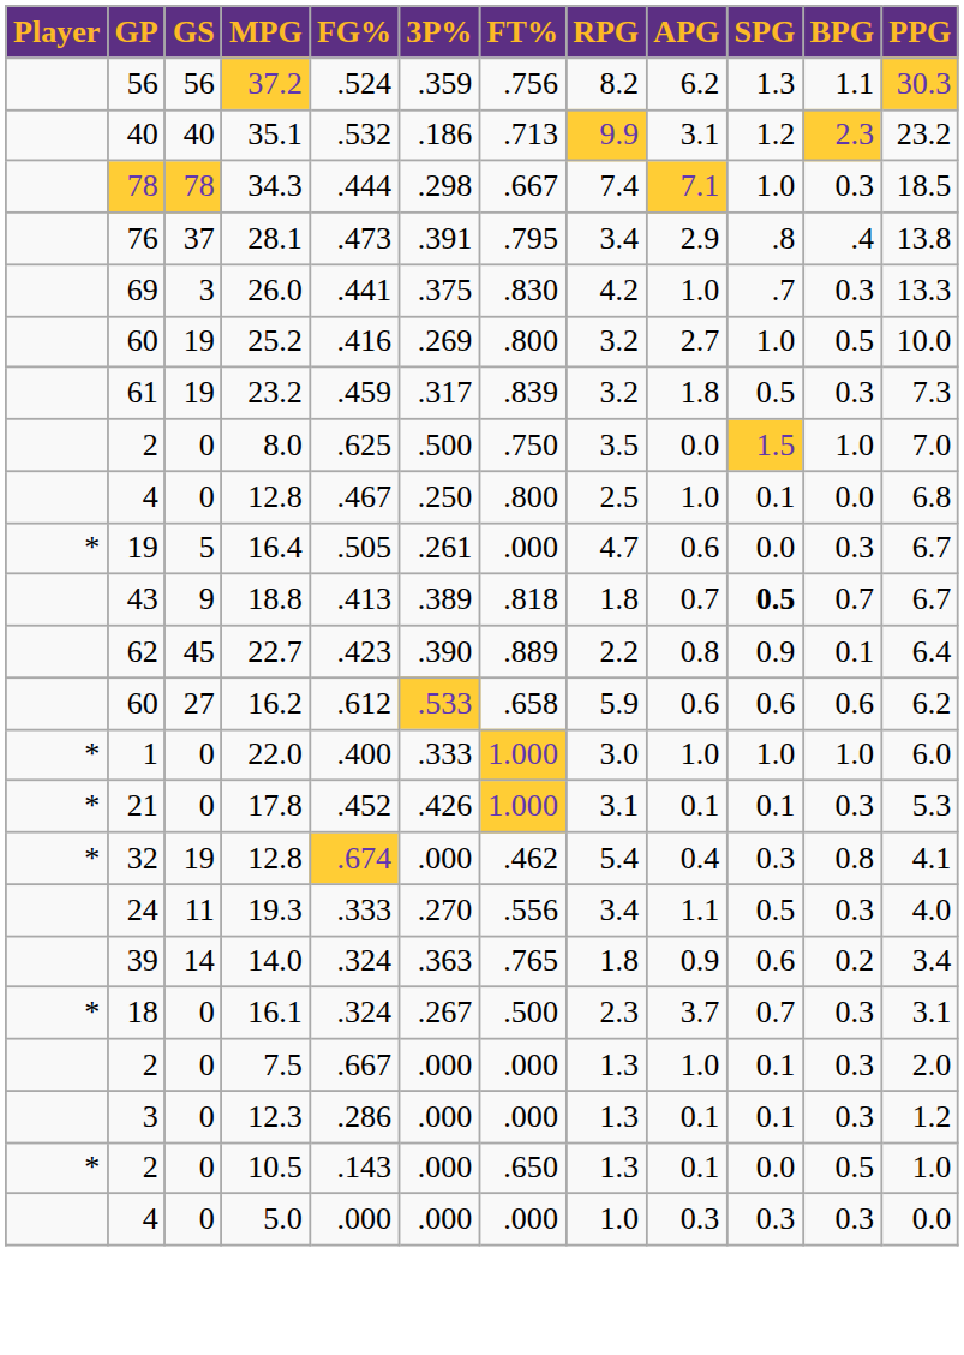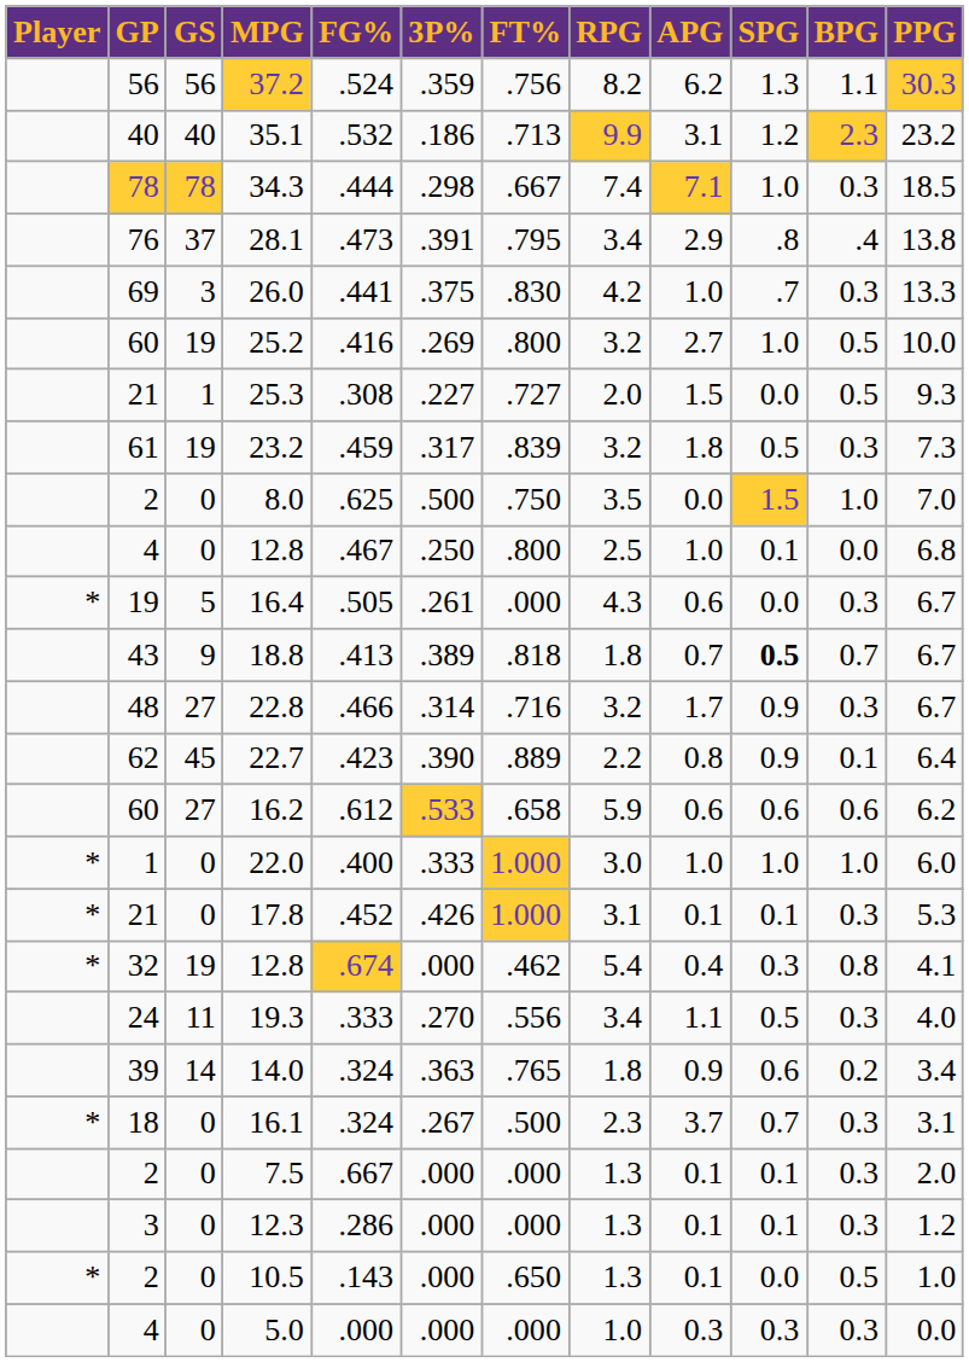 <table class="wikitable sortable" style="font-size:90%; text-align:right;">
 <tr>
 <th style="background:#5c2f83; color:#fcb926">Player</th>
 <th style="background:#5c2f83; color:#fcb926">GP</th>
 <th style="background:#5c2f83; color:#fcb926">GS</th>
 <th style="background:#5c2f83; color:#fcb926">MPG</th>
 <th style="background:#5c2f83; color:#fcb926">FG%</th>
 <th style="background:#5c2f83; color:#fcb926">3P%</th>
 <th style="background:#5c2f83; color:#fcb926">FT%</th>
 <th style="background:#5c2f83; color:#fcb926">RPG</th>
 <th style="background:#5c2f83; color:#fcb926">APG</th>
 <th style="background:#5c2f83; color:#fcb926">SPG</th>
 <th style="background:#5c2f83; color:#fcb926">BPG</th>
 <th style="background:#5c2f83; color:#fcb926">PPG</th>
 </tr>
 <tr>
 <td></td>
 <td>56</td>
 <td>56</td>
 <td style="background:#ffcd35;color:#6137ad;">37.2</td>
 <td>.524</td>
 <td>.359</td>
 <td>.756</td>
 <td>8.2</td>
 <td>6.2</td>
 <td>1.3</td>
 <td>1.1</td>
 <td style="background:#ffcd35;color:#6137ad;">30.3</td>
 </tr>
 <tr>
 <td></td>
 <td>40</td>
 <td>40</td>
 <td>35.1</td>
 <td>.532</td>
 <td>.186</td>
 <td>.713</td>
 <td style="background:#ffcd35;color:#6137ad;">9.9</td>
 <td>3.1</td>
 <td>1.2</td>
 <td style="background:#ffcd35;color:#6137ad;">2.3</td>
 <td>23.2</td>
 </tr>
 <tr>
 <td></td>
 <td style="background:#ffcd35;color:#6137ad;">78</td>
 <td style="background:#ffcd35;color:#6137ad;">78</td>
 <td>34.3</td>
 <td>.444</td>
 <td>.298</td>
 <td>.667</td>
 <td>7.4</td>
 <td style="background:#ffcd35;color:#6137ad;">7.1</td>
 <td>1.0</td>
 <td>0.3</td>
 <td>18.5</td>
 </tr>
 <tr>
 <td></td>
 <td>76</td>
 <td>37</td>
 <td>28.1</td>
 <td>.473</td>
 <td>.391</td>
 <td>.795</td>
 <td>3.4</td>
 <td>2.9</td>
 <td>.8</td>
 <td>.4</td>
 <td>13.8</td>
 </tr>
 <tr>
 <td></td>
 <td>69</td>
 <td>3</td>
 <td>26.0</td>
 <td>.441</td>
 <td>.375</td>
 <td>.830</td>
 <td>4.2</td>
 <td>1.0</td>
 <td>.7</td>
 <td>0.3</td>
 <td>13.3</td>
 </tr>
 <tr>
 <td></td>
 <td>60</td>
 <td>19</td>
 <td>25.2</td>
 <td>.416</td>
 <td>.269</td>
 <td>.800</td>
 <td>3.2</td>
 <td>2.7</td>
 <td>1.0</td>
 <td>0.5</td>
 <td>10.0</td>
 </tr>
 <tr>
 <td></td>
+<td>21</td>
+<td>1</td>
+<td>25.3</td>
+<td>.308</td>
+<td>.227</td>
+<td>.727</td>
+<td>2.0</td>
+<td>1.5</td>
+<td>0.0</td>
+<td>0.5</td>
+<td>9.3</td>
+</tr>
+<tr>
+<td></td>
 <td>61</td>
 <td>19</td>
 <td>23.2</td>
 <td>.459</td>
 <td>.317</td>
 <td>.839</td>
 <td>3.2</td>
 <td>1.8</td>
 <td>0.5</td>
 <td>0.3</td>
 <td>7.3</td>
 </tr>
 <tr>
 <td></td>
 <td>2</td>
 <td>0</td>
 <td>8.0</td>
 <td>.625</td>
 <td>.500</td>
 <td>.750</td>
 <td>3.5</td>
 <td>0.0</td>
 <td style="background:#ffcd35;color:#6137ad;">1.5</td>
 <td>1.0</td>
 <td>7.0</td>
 </tr>
 <tr>
 <td></td>
 <td>4</td>
 <td>0</td>
 <td>12.8</td>
 <td>.467</td>
 <td>.250</td>
 <td>.800</td>
 <td>2.5</td>
 <td>1.0</td>
 <td>0.1</td>
 <td>0.0</td>
 <td>6.8</td>
 </tr>
 <tr>
 <td>*</td>
 <td>19</td>
 <td>5</td>
 <td>16.4</td>
 <td>.505</td>
 <td>.261</td>
 <td>.000</td>
-<td>4.7</td>
+<td>4.3</td>
 <td>0.6</td>
 <td>0.0</td>
 <td>0.3</td>
 <td>6.7</td>
 </tr>
 <tr>
 <td></td>
 <td>43</td>
 <td>9</td>
 <td>18.8</td>
 <td>.413</td>
 <td>.389</td>
 <td>.818</td>
 <td>1.8</td>
 <td>0.7</td>
 <td><strong>0.5</strong></td>
 <td>0.7</td>
+<td>6.7</td>
+</tr>
+<tr>
+<td></td>
+<td>48</td>
+<td>27</td>
+<td>22.8</td>
+<td>.466</td>
+<td>.314</td>
+<td>.716</td>
+<td>3.2</td>
+<td>1.7</td>
+<td>0.9</td>
+<td>0.3</td>
 <td>6.7</td>
 </tr>
 <tr>
 <td></td>
 <td>62</td>
 <td>45</td>
 <td>22.7</td>
 <td>.423</td>
 <td>.390</td>
 <td>.889</td>
 <td>2.2</td>
 <td>0.8</td>
 <td>0.9</td>
 <td>0.1</td>
 <td>6.4</td>
 </tr>
 <tr>
 <td></td>
 <td>60</td>
 <td>27</td>
 <td>16.2</td>
 <td>.612</td>
 <td style="background:#ffcd35;color:#6137ad;">.533</td>
 <td>.658</td>
 <td>5.9</td>
 <td>0.6</td>
 <td>0.6</td>
 <td>0.6</td>
 <td>6.2</td>
 </tr>
 <tr>
 <td>*</td>
 <td>1</td>
 <td>0</td>
 <td>22.0</td>
 <td>.400</td>
 <td>.333</td>
 <td style="background:#ffcd35;color:#6137ad;">1.000</td>
 <td>3.0</td>
 <td>1.0</td>
 <td>1.0</td>
 <td>1.0</td>
 <td>6.0</td>
 </tr>
 <tr>
 <td>*</td>
 <td>21</td>
 <td>0</td>
 <td>17.8</td>
 <td>.452</td>
 <td>.426</td>
 <td style="background:#ffcd35;color:#6137ad;">1.000</td>
 <td>3.1</td>
 <td>0.1</td>
 <td>0.1</td>
 <td>0.3</td>
 <td>5.3</td>
 </tr>
 <tr>
 <td>*</td>
 <td>32</td>
 <td>19</td>
 <td>12.8</td>
 <td style="background:#ffcd35;color:#6137ad;">.674</td>
 <td>.000</td>
 <td>.462</td>
 <td>5.4</td>
 <td>0.4</td>
 <td>0.3</td>
 <td>0.8</td>
 <td>4.1</td>
 </tr>
 <tr>
 <td></td>
 <td>24</td>
 <td>11</td>
 <td>19.3</td>
 <td>.333</td>
 <td>.270</td>
 <td>.556</td>
 <td>3.4</td>
 <td>1.1</td>
 <td>0.5</td>
 <td>0.3</td>
 <td>4.0</td>
 </tr>
 <tr>
 <td></td>
 <td>39</td>
 <td>14</td>
 <td>14.0</td>
 <td>.324</td>
 <td>.363</td>
 <td>.765</td>
 <td>1.8</td>
 <td>0.9</td>
 <td>0.6</td>
 <td>0.2</td>
 <td>3.4</td>
 </tr>
 <tr>
 <td>*</td>
 <td>18</td>
 <td>0</td>
 <td>16.1</td>
 <td>.324</td>
 <td>.267</td>
 <td>.500</td>
 <td>2.3</td>
 <td>3.7</td>
 <td>0.7</td>
 <td>0.3</td>
 <td>3.1</td>
 </tr>
 <tr>
 <td></td>
 <td>2</td>
 <td>0</td>
 <td>7.5</td>
 <td>.667</td>
 <td>.000</td>
 <td>.000</td>
 <td>1.3</td>
-<td>1.0</td>
+<td>0.1</td>
 <td>0.1</td>
 <td>0.3</td>
 <td>2.0</td>
 </tr>
 <tr>
 <td></td>
 <td>3</td>
 <td>0</td>
 <td>12.3</td>
 <td>.286</td>
 <td>.000</td>
 <td>.000</td>
 <td>1.3</td>
 <td>0.1</td>
 <td>0.1</td>
 <td>0.3</td>
 <td>1.2</td>
 </tr>
 <tr>
 <td>*</td>
 <td>2</td>
 <td>0</td>
 <td>10.5</td>
 <td>.143</td>
 <td>.000</td>
 <td>.650</td>
 <td>1.3</td>
 <td>0.1</td>
 <td>0.0</td>
 <td>0.5</td>
 <td>1.0</td>
 </tr>
 <tr>
 <td></td>
 <td>4</td>
 <td>0</td>
 <td>5.0</td>
 <td>.000</td>
 <td>.000</td>
 <td>.000</td>
 <td>1.0</td>
 <td>0.3</td>
 <td>0.3</td>
 <td>0.3</td>
 <td>0.0</td>
 </tr>
 </table>
